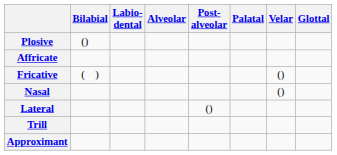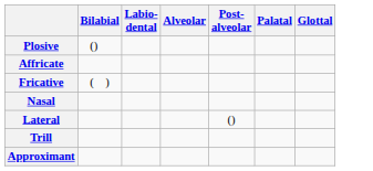 <table class="wikitable" style=text-align:center>
 <tr>
 <th></th>
 <th><a href='#'>Bilabial</a></th>
 <th><a href='#'>Labio-<br>dental</a></th>
 <th><a href='#'>Alveolar</a></th>
 <th><a href='#'>Post-<br>alveolar</a></th>
 <th><a href='#'>Palatal</a></th>
-<th><a href='#'>Velar</a></th>
 <th><a href='#'>Glottal</a></th>
 </tr>
 <tr style="text-align:center;">
 <th><a href='#'>Plosive</a></th>
 <td>() </td>
 <td></td>
 <td> </td>
 <td></td>
 <td></td>
-<td> </td>
 <td></td>
 </tr>
 <tr>
 <th><a href='#'>Affricate</a></th>
 <td></td>
 <td></td>
 <td></td>
 <td> </td>
 <td></td>
 <td></td>
-<td></td>
 </tr>
 <tr style="text-align:center;">
 <th><a href='#'>Fricative</a></th>
 <td>( )</td>
 <td></td>
 <td> </td>
 <td></td>
 <td></td>
-<td>()</td>
 <td></td>
 </tr>
 <tr style="text-align:center;">
 <th><a href='#'>Nasal</a></th>
 <td></td>
 <td></td>
 <td></td>
 <td></td>
 <td></td>
-<td>()</td>
 <td></td>
 </tr>
 <tr style="text-align:center;">
 <th><a href='#'>Lateral</a></th>
 <td></td>
 <td></td>
 <td></td>
 <td>()</td>
 <td></td>
 <td></td>
-<td></td>
 </tr>
 <tr style="text-align:center;">
 <th><a href='#'>Trill</a></th>
-<td></td>
 <td></td>
 <td></td>
 <td></td>
 <td></td>
 <td></td>
 <td></td>
 </tr>
 <tr style="text-align:center;">
 <th><a href='#'>Approximant</a></th>
 <td></td>
 <td></td>
 <td></td>
 <td></td>
 <td></td>
 <td></td>
-<td></td>
 </tr>
 </table>
